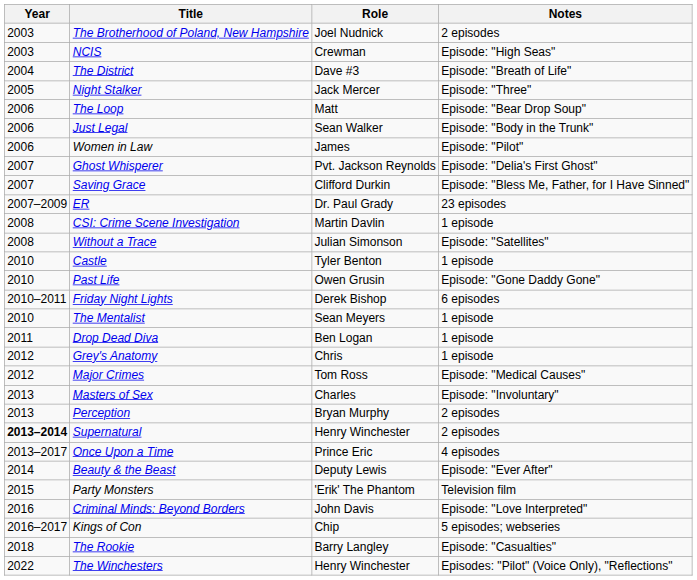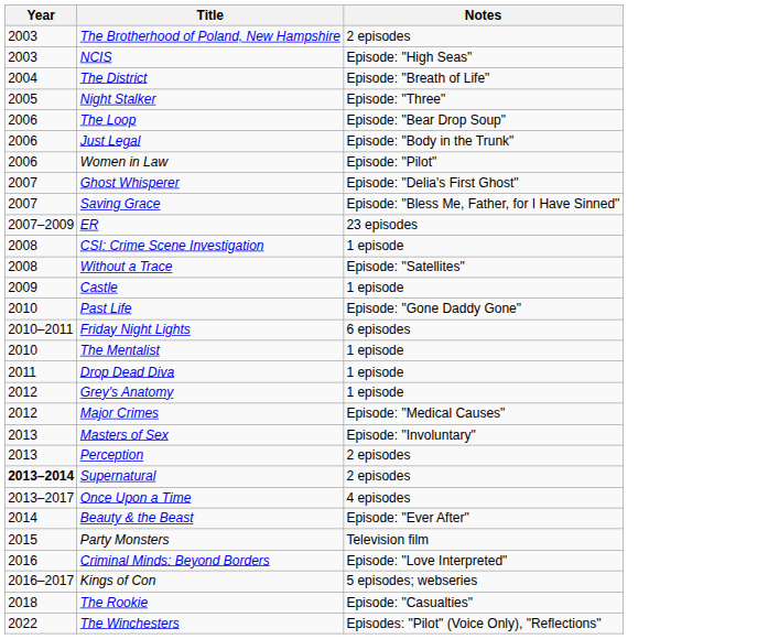 <table class="wikitable sortable">
 <tr>
 <th>Year</th>
 <th>Title</th>
-<th>Role</th>
 <th class="unsortable">Notes</th>
 </tr>
 <tr>
 <td>2003</td>
 <td><em><a href='#'>The Brotherhood of Poland, New Hampshire</a></em></td>
-<td>Joel Nudnick</td>
 <td>2 episodes</td>
 </tr>
 <tr>
 <td>2003</td>
 <td><a href='#'><em>NCIS</em></a></td>
-<td>Crewman</td>
 <td>Episode: "High Seas"</td>
 </tr>
 <tr>
 <td>2004</td>
 <td><em><a href='#'>The District</a></em></td>
-<td>Dave #3</td>
 <td>Episode: "Breath of Life"</td>
 </tr>
 <tr>
 <td>2005</td>
 <td><a href='#'><em>Night Stalker</em></a></td>
-<td>Jack Mercer</td>
 <td>Episode: "Three"</td>
 </tr>
 <tr>
 <td>2006</td>
 <td><a href='#'><em>The Loop</em></a></td>
-<td>Matt</td>
 <td>Episode: "Bear Drop Soup"</td>
 </tr>
 <tr>
 <td>2006</td>
 <td><em><a href='#'>Just Legal</a></em></td>
-<td>Sean Walker</td>
 <td>Episode: "Body in the Trunk"</td>
 </tr>
 <tr>
 <td>2006</td>
 <td><em>Women in Law</em></td>
-<td>James</td>
 <td>Episode: "Pilot"</td>
 </tr>
 <tr>
 <td>2007</td>
 <td><em><a href='#'>Ghost Whisperer</a></em></td>
-<td>Pvt. Jackson Reynolds</td>
 <td>Episode: "Delia's First Ghost"</td>
 </tr>
 <tr>
 <td>2007</td>
 <td><a href='#'><em>Saving Grace</em></a></td>
-<td>Clifford Durkin</td>
 <td>Episode: "Bless Me, Father, for I Have Sinned"</td>
 </tr>
 <tr>
 <td>2007–2009</td>
 <td><em><a href='#'>ER</a></em></td>
-<td>Dr. Paul Grady</td>
 <td>23 episodes</td>
 </tr>
 <tr>
 <td>2008</td>
 <td><em><a href='#'>CSI: Crime Scene Investigation</a></em></td>
-<td>Martin Davlin</td>
 <td>1 episode</td>
 </tr>
 <tr>
 <td>2008</td>
 <td><em><a href='#'>Without a Trace</a></em></td>
-<td>Julian Simonson</td>
 <td>Episode: "Satellites"</td>
 </tr>
 <tr>
-<td>2010</td>
+<td>2009</td>
 <td><em><a href='#'>Castle</a></em></td>
-<td>Tyler Benton</td>
 <td>1 episode</td>
 </tr>
 <tr>
 <td>2010</td>
 <td><a href='#'><em>Past Life</em></a></td>
-<td>Owen Grusin</td>
 <td>Episode: "Gone Daddy Gone"</td>
 </tr>
 <tr>
 <td>2010–2011</td>
 <td><em><a href='#'>Friday Night Lights</a></em></td>
-<td>Derek Bishop</td>
 <td>6 episodes</td>
 </tr>
 <tr>
 <td>2010</td>
 <td><em><a href='#'>The Mentalist</a></em></td>
-<td>Sean Meyers</td>
 <td>1 episode</td>
 </tr>
 <tr>
 <td>2011</td>
 <td><em><a href='#'>Drop Dead Diva</a></em></td>
-<td>Ben Logan</td>
 <td>1 episode</td>
 </tr>
 <tr>
 <td>2012</td>
 <td><em><a href='#'>Grey's Anatomy</a></em></td>
-<td>Chris</td>
 <td>1 episode</td>
 </tr>
 <tr>
 <td>2012</td>
 <td><em><a href='#'>Major Crimes</a></em></td>
-<td>Tom Ross</td>
 <td>Episode: "Medical Causes"</td>
 </tr>
 <tr>
 <td>2013</td>
 <td><em><a href='#'>Masters of Sex</a></em></td>
-<td>Charles</td>
 <td>Episode: "Involuntary"</td>
 </tr>
 <tr>
 <td>2013</td>
 <td><a href='#'><em>Perception</em></a></td>
-<td>Bryan Murphy</td>
 <td>2 episodes</td>
 </tr>
 <tr>
 <td><strong>2013–2014</strong></td>
 <td><em><a href='#'>Supernatural</a></em></td>
-<td>Henry Winchester</td>
 <td>2 episodes</td>
 </tr>
 <tr>
 <td>2013–2017</td>
 <td><em><a href='#'>Once Upon a Time</a></em></td>
-<td>Prince Eric</td>
 <td>4 episodes</td>
 </tr>
 <tr>
 <td>2014</td>
 <td><a href='#'><em>Beauty & the Beast</em></a></td>
-<td>Deputy Lewis</td>
 <td>Episode: "Ever After"</td>
 </tr>
 <tr>
 <td>2015</td>
 <td><em>Party Monsters</em></td>
-<td>'Erik' The Phantom</td>
 <td>Television film</td>
 </tr>
 <tr>
 <td>2016</td>
 <td><em><a href='#'>Criminal Minds: Beyond Borders</a></em></td>
-<td>John Davis</td>
 <td>Episode: "Love Interpreted"</td>
 </tr>
 <tr>
 <td>2016–2017</td>
 <td><em>Kings of Con</em></td>
-<td>Chip</td>
 <td>5 episodes; webseries</td>
 </tr>
 <tr>
 <td>2018</td>
 <td><a href='#'><em>The Rookie</em></a></td>
-<td>Barry Langley</td>
 <td>Episode: "Casualties"</td>
 </tr>
 <tr>
 <td>2022</td>
 <td><em><a href='#'>The Winchesters</a></em></td>
-<td>Henry Winchester</td>
 <td>Episodes: "Pilot" (Voice Only), "Reflections"</td>
 </tr>
 </table>
